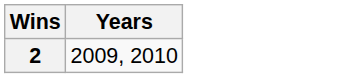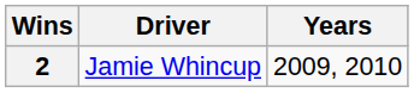 <table class="wikitable" style="font-size: 95%;">
 <tr>
 <th>Wins</th>
+<th>Driver</th>
 <th>Years</th>
 </tr>
 <tr>
 <th>2</th>
+<td> <a href='#'>Jamie Whincup</a></td>
 <td>2009, 2010</td>
 </tr>
 </table>
